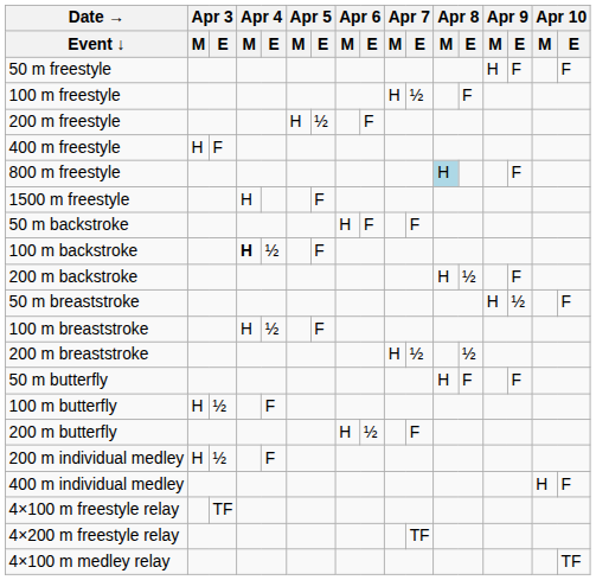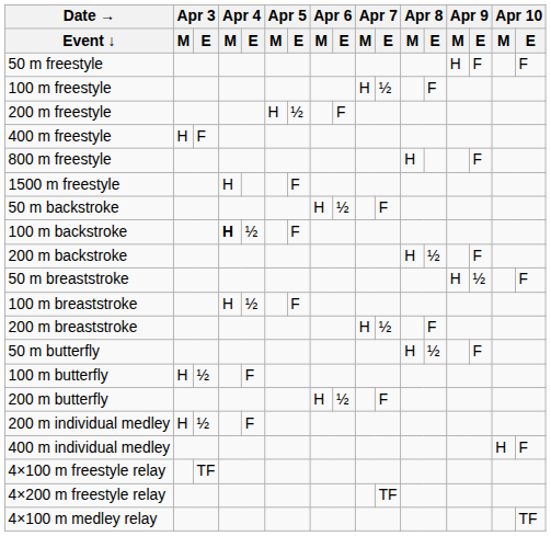 <table class="wikitable swimming-schedule floatleft">
 <tr>
 <th>Date →</th>
 <th colspan="2">Apr 3</th>
 <th colspan="2">Apr 4</th>
 <th colspan="2">Apr 5</th>
 <th colspan="2">Apr 6</th>
 <th colspan="2">Apr 7</th>
 <th colspan="2">Apr 8</th>
 <th colspan="2">Apr 9</th>
 <th colspan="2">Apr 10</th>
 </tr>
 <tr>
 <th>Event   ↓</th>
 <th>M</th>
 <th>E</th>
 <th>M</th>
 <th>E</th>
 <th>M</th>
 <th>E</th>
 <th>M</th>
 <th>E</th>
 <th>M</th>
 <th>E</th>
 <th>M</th>
 <th>E</th>
 <th>M</th>
 <th>E</th>
 <th>M</th>
 <th>E</th>
 </tr>
 <tr>
 <td class="event">50 m freestyle</td>
 <td colspan=2></td>
 <td colspan=2></td>
 <td colspan=2></td>
 <td colspan=2></td>
 <td colspan=2></td>
 <td colspan=2></td>
 <td class="heats">H</td>
 <td class="final">F</td>
 <td></td>
 <td class="final">F</td>
 </tr>
 <tr>
 <td class="event">100 m freestyle</td>
 <td colspan=2></td>
 <td colspan=2></td>
 <td colspan=2></td>
 <td colspan=2></td>
 <td class="heats">H</td>
 <td class="semifinals">½</td>
 <td></td>
 <td class="final">F</td>
 <td colspan=2></td>
 <td colspan=2></td>
 </tr>
 <tr>
 <td class="event">200 m freestyle</td>
 <td colspan=2></td>
 <td colspan=2></td>
 <td class="heats">H</td>
 <td class="semifinals">½</td>
 <td></td>
 <td class="final">F</td>
 <td colspan=2></td>
 <td colspan=2></td>
 <td colspan=2></td>
 <td colspan=2></td>
 </tr>
 <tr>
 <td class="event">400 m freestyle</td>
 <td class="heats">H</td>
 <td class="final">F</td>
 <td colspan=2></td>
 <td colspan=2></td>
 <td colspan=2></td>
 <td colspan=2></td>
 <td colspan=2></td>
 <td colspan=2></td>
 <td colspan=2></td>
 </tr>
 <tr>
 <td class="event">800 m freestyle</td>
 <td colspan=2></td>
 <td colspan=2></td>
 <td colspan=2></td>
 <td colspan=2></td>
 <td colspan=2></td>
-<td class="heats" style="background: lightblue;">H</td>
+<td class="heats">H</td>
 <td></td>
 <td></td>
 <td class="final">F</td>
 <td colspan=2></td>
 </tr>
 <tr>
 <td class="event">1500 m freestyle</td>
 <td colspan=2></td>
 <td class="heats">H</td>
 <td></td>
 <td></td>
 <td class="final">F</td>
 <td colspan=2></td>
 <td colspan=2></td>
 <td colspan=2></td>
 <td colspan=2></td>
 <td colspan=2></td>
 </tr>
 <tr>
 <td class="event">50 m backstroke</td>
 <td colspan=2></td>
 <td colspan=2></td>
 <td colspan=2></td>
 <td class="heats">H</td>
-<td class="final">F</td>
+<td class="semifinals">½</td>
 <td></td>
 <td class="final">F</td>
 <td colspan=2></td>
 <td colspan=2></td>
 <td colspan=2></td>
 </tr>
 <tr>
 <td class="event">100 m backstroke</td>
 <td colspan=2></td>
 <td class="heats"><strong>H</strong></td>
 <td class="semifinals">½</td>
 <td></td>
 <td class="final">F</td>
 <td colspan=2></td>
 <td colspan=2></td>
 <td colspan=2></td>
 <td colspan=2></td>
 <td colspan=2></td>
 </tr>
 <tr>
 <td class="event">200 m backstroke</td>
 <td colspan=2></td>
 <td colspan=2></td>
 <td colspan=2></td>
 <td colspan=2></td>
 <td colspan=2></td>
 <td class="heats">H</td>
 <td class="semifinals">½</td>
 <td></td>
 <td class="final">F</td>
 <td colspan=2></td>
 </tr>
 <tr>
 <td class="event">50 m breaststroke</td>
 <td colspan=2></td>
 <td colspan=2></td>
 <td colspan=2></td>
 <td colspan=2></td>
 <td colspan=2></td>
 <td colspan=2></td>
 <td class="heats">H</td>
 <td class="semifinals">½</td>
 <td></td>
 <td class="final">F</td>
 </tr>
 <tr>
 <td class="event">100 m breaststroke</td>
 <td colspan=2></td>
 <td class="heats">H</td>
 <td class="semifinals">½</td>
 <td></td>
 <td class="final">F</td>
 <td colspan=2></td>
 <td colspan=2></td>
 <td colspan=2></td>
 <td colspan=2></td>
 <td colspan=2></td>
 </tr>
 <tr>
 <td class="event">200 m breaststroke</td>
 <td colspan=2></td>
 <td colspan=2></td>
 <td colspan=2></td>
 <td colspan=2></td>
 <td class="heats">H</td>
 <td class="semifinals">½</td>
 <td></td>
-<td class="semifinals">½</td>
+<td class="final">F</td>
 <td colspan=2></td>
 <td colspan=2></td>
 </tr>
 <tr>
 <td class="event">50 m butterfly</td>
 <td colspan=2></td>
 <td colspan=2></td>
 <td colspan=2></td>
 <td colspan=2></td>
 <td colspan=2></td>
 <td class="heats">H</td>
-<td class="final">F</td>
+<td class="semifinals">½</td>
 <td></td>
 <td class="final">F</td>
 <td colspan=2></td>
 </tr>
 <tr>
 <td class="event">100 m butterfly</td>
 <td class="heats">H</td>
 <td class="semifinals">½</td>
 <td></td>
 <td class="final">F</td>
 <td colspan=2></td>
 <td colspan=2></td>
 <td colspan=2></td>
 <td colspan=2></td>
 <td colspan=2></td>
 <td colspan=2></td>
 </tr>
 <tr>
 <td class="event">200 m butterfly</td>
 <td colspan=2></td>
 <td colspan=2></td>
 <td colspan=2></td>
 <td class="heats">H</td>
 <td class="semifinals">½</td>
 <td></td>
 <td class="final">F</td>
 <td colspan=2></td>
 <td colspan=2></td>
 <td colspan=2></td>
 </tr>
 <tr>
 <td class="event">200 m individual medley</td>
 <td class="heats">H</td>
 <td class="semifinals">½</td>
 <td></td>
 <td class="final">F</td>
 <td colspan=2></td>
 <td colspan=2></td>
 <td colspan=2></td>
 <td colspan=2></td>
 <td colspan=2></td>
 <td colspan=2></td>
 </tr>
 <tr>
 <td class="event">400 m individual medley</td>
 <td colspan=2></td>
 <td colspan=2></td>
 <td colspan=2></td>
 <td colspan=2></td>
 <td colspan=2></td>
 <td colspan=2></td>
 <td colspan=2></td>
 <td class="heats">H</td>
 <td class="final">F</td>
 </tr>
 <tr>
 <td class="event">4×100 m freestyle relay</td>
 <td></td>
 <td class="timed-final">TF</td>
 <td colspan=2></td>
 <td colspan=2></td>
 <td colspan=2></td>
 <td colspan=2></td>
 <td colspan=2></td>
 <td colspan=2></td>
 <td colspan=2></td>
 </tr>
 <tr>
 <td class="event">4×200 m freestyle relay</td>
 <td colspan=2></td>
 <td colspan=2></td>
 <td colspan=2></td>
 <td colspan=2></td>
 <td></td>
 <td class="timed-final">TF</td>
 <td colspan=2></td>
 <td colspan=2></td>
 <td colspan=2></td>
 </tr>
 <tr>
 <td class="event">4×100 m medley relay</td>
 <td colspan=2></td>
 <td colspan=2></td>
 <td colspan=2></td>
 <td colspan=2></td>
 <td colspan=2></td>
 <td colspan=2></td>
 <td colspan=2></td>
 <td></td>
 <td class="timed-final">TF</td>
 </tr>
 </table>
